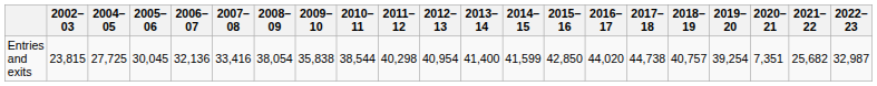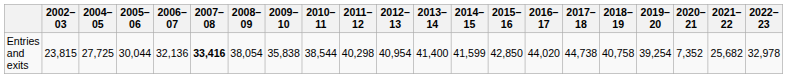 <table class="wikitable">
 <tr>
 <th></th>
 <th>2002–03</th>
 <th>2004–05</th>
 <th>2005–06</th>
 <th>2006–07</th>
 <th>2007–08</th>
 <th>2008–09</th>
 <th>2009–10</th>
 <th>2010–11</th>
 <th>2011–12</th>
 <th>2012–13</th>
 <th>2013–14</th>
 <th>2014–15</th>
 <th>2015–16</th>
 <th>2016–17</th>
 <th>2017–18</th>
 <th>2018–19</th>
 <th>2019–20</th>
 <th>2020–21</th>
 <th>2021–22</th>
 <th>2022–23</th>
 </tr>
 <tr>
 <td>Entries and exits</td>
 <td>23,815</td>
 <td>27,725</td>
-<td>30,045</td>
+<td>30,044</td>
 <td>32,136</td>
-<td>33,416</td>
+<td><strong>33,416</strong></td>
 <td>38,054</td>
 <td>35,838</td>
 <td>38,544</td>
 <td>40,298</td>
 <td>40,954</td>
 <td>41,400</td>
 <td>41,599</td>
 <td>42,850</td>
 <td>44,020</td>
 <td>44,738</td>
-<td>40,757</td>
+<td>40,758</td>
 <td>39,254</td>
-<td>7,351</td>
+<td>7,352</td>
 <td>25,682</td>
-<td>32,987</td>
+<td>32,978</td>
 </tr>
 </table>
